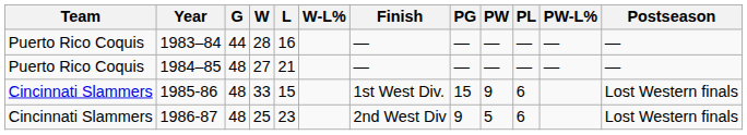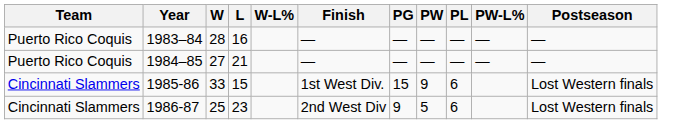 <table class="wikitable sortable" style="text-align: left;">
 <tr>
 <th scope="col">Team</th>
 <th scope="col">Year</th>
-<th scope="col">G</th>
 <th scope="col">W</th>
 <th scope="col">L</th>
 <th scope="col">W-L%</th>
 <th scope="col">Finish</th>
 <th scope="col">PG</th>
 <th scope="col">PW</th>
 <th scope="col">PL</th>
 <th scope="col">PW-L%</th>
 <th scope="col">Postseason</th>
 </tr>
 <tr>
 <td>Puerto Rico Coquis</td>
 <td>1983–84</td>
-<td>44</td>
 <td>28</td>
 <td>16</td>
 <td></td>
 <td>—</td>
 <td>—</td>
 <td>—</td>
 <td>—</td>
 <td>—</td>
 <td>—</td>
 </tr>
 <tr>
 <td>Puerto Rico Coquis</td>
 <td>1984–85</td>
-<td>48</td>
 <td>27</td>
 <td>21</td>
 <td></td>
 <td>—</td>
 <td>—</td>
 <td>—</td>
 <td>—</td>
 <td>—</td>
 <td>—</td>
 </tr>
 <tr>
 <td><a href='#'>Cincinnati Slammers</a></td>
 <td>1985-86</td>
-<td>48</td>
 <td>33</td>
 <td>15</td>
 <td></td>
 <td>1st West Div.</td>
 <td>15</td>
 <td>9</td>
 <td>6</td>
 <td></td>
 <td>Lost Western finals</td>
 </tr>
 <tr>
 <td>Cincinnati Slammers</td>
 <td>1986-87</td>
-<td>48</td>
 <td>25</td>
 <td>23</td>
 <td></td>
 <td>2nd West Div</td>
 <td>9</td>
 <td>5</td>
 <td>6</td>
 <td></td>
 <td>Lost Western finals</td>
 </tr>
 </table>
